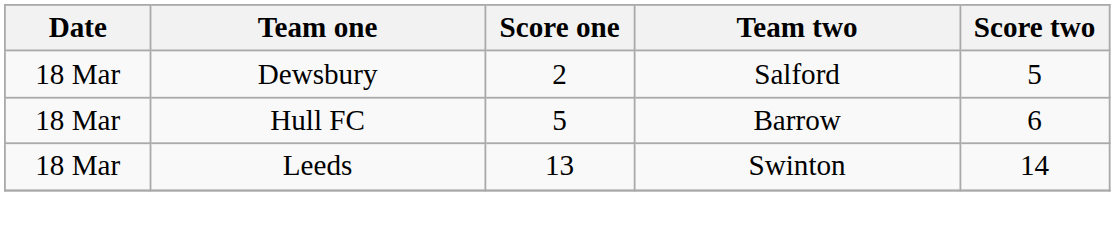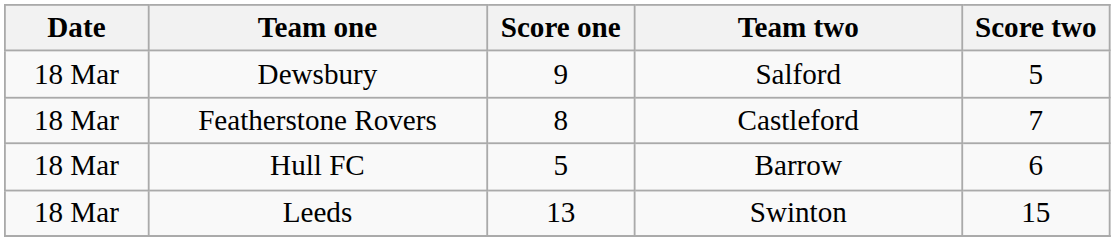 <table class="wikitable" style="text-align: center">
 <tr>
 <th width=100>Date</th>
 <th width=250>Team one</th>
 <th width=100>Score one</th>
 <th width=250>Team two</th>
 <th width=100>Score two</th>
 </tr>
 <tr>
 <td>18 Mar</td>
 <td>Dewsbury</td>
-<td>2</td>
+<td>9</td>
 <td>Salford</td>
 <td>5</td>
+</tr>
+<tr>
+<td>18 Mar</td>
+<td>Featherstone Rovers</td>
+<td>8</td>
+<td>Castleford</td>
+<td>7</td>
 </tr>
 <tr>
 <td>18 Mar</td>
 <td>Hull FC</td>
 <td>5</td>
 <td>Barrow</td>
 <td>6</td>
 </tr>
 <tr>
 <td>18 Mar</td>
 <td>Leeds</td>
 <td>13</td>
 <td>Swinton</td>
-<td>14</td>
+<td>15</td>
 </tr>
 <tr>
 </tr>
 </table>
